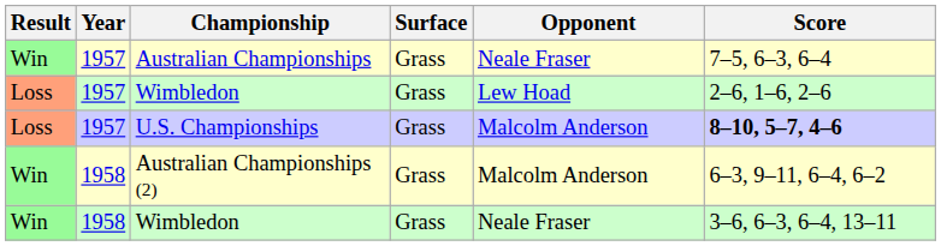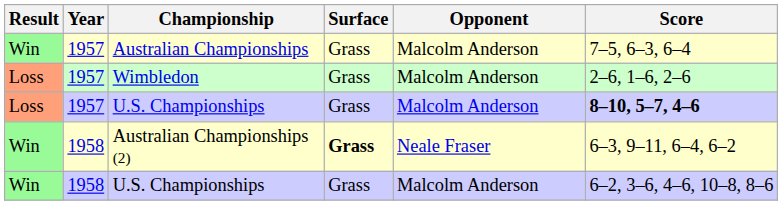 <table class="sortable wikitable">
 <tr>
 <th style="width:40px">Result</th>
 <th style="width:30px">Year</th>
 <th style="width:180px">Championship</th>
 <th style="width:50px">Surface</th>
 <th style="width:160px">Opponent</th>
 <th style="width:160px" class="unsortable">Score</th>
 </tr>
 <tr style="background:#ffc;">
 <td style="background:#98fb98;">Win</td>
 <td><a href='#'>1957</a></td>
 <td><a href='#'>Australian Championships</a></td>
 <td>Grass</td>
-<td> <a href='#'>Neale Fraser</a></td>
+<td> Malcolm Anderson</td>
 <td>7–5, 6–3, 6–4</td>
 </tr>
 <tr style="background:#cfc;">
 <td style="background:#ffa07a;">Loss</td>
 <td><a href='#'>1957</a></td>
 <td><a href='#'>Wimbledon</a></td>
 <td>Grass</td>
-<td> <a href='#'>Lew Hoad</a></td>
+<td> Malcolm Anderson</td>
 <td>2–6, 1–6, 2–6</td>
 </tr>
 <tr style="background:#ccf;">
 <td style="background:#ffa07a;">Loss</td>
 <td><a href='#'>1957</a></td>
 <td><a href='#'>U.S. Championships</a></td>
 <td>Grass</td>
 <td> <a href='#'>Malcolm Anderson</a></td>
 <td><strong>8–10, 5–7, 4–6</strong></td>
 </tr>
 <tr style="background:#ffc;">
 <td style="background:#98fb98;">Win</td>
 <td><a href='#'>1958</a></td>
 <td>Australian Championships <small>(2)</small></td>
+<td><strong>Grass</strong></td>
+<td> <a href='#'>Neale Fraser</a></td>
+<td>6–3, 9–11, 6–4, 6–2</td>
+</tr>
+<tr style="background:#ccf;">
+<td style="background:#98fb98;">Win</td>
+<td><a href='#'>1958</a></td>
+<td>U.S. Championships</td>
 <td>Grass</td>
 <td> Malcolm Anderson</td>
-<td>6–3, 9–11, 6–4, 6–2</td>
-</tr>
-<tr style="background:#cfc;">
-<td style="background:#98fb98;">Win</td>
-<td><a href='#'>1958</a></td>
-<td>Wimbledon</td>
-<td>Grass</td>
-<td> Neale Fraser</td>
-<td>3–6, 6–3, 6–4, 13–11</td>
+<td>6–2, 3–6, 4–6, 10–8, 8–6</td>
 </tr>
 </table>
